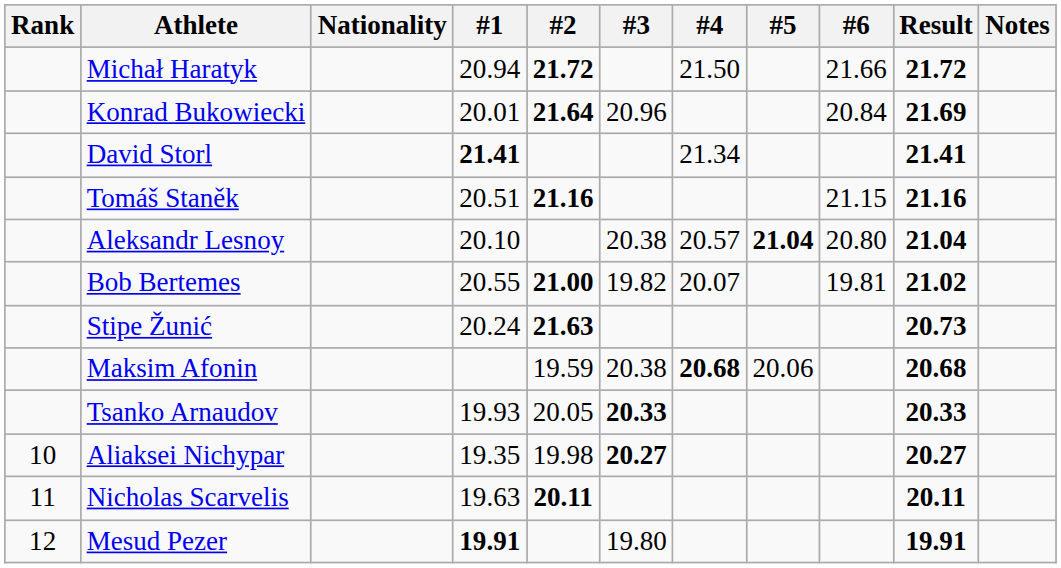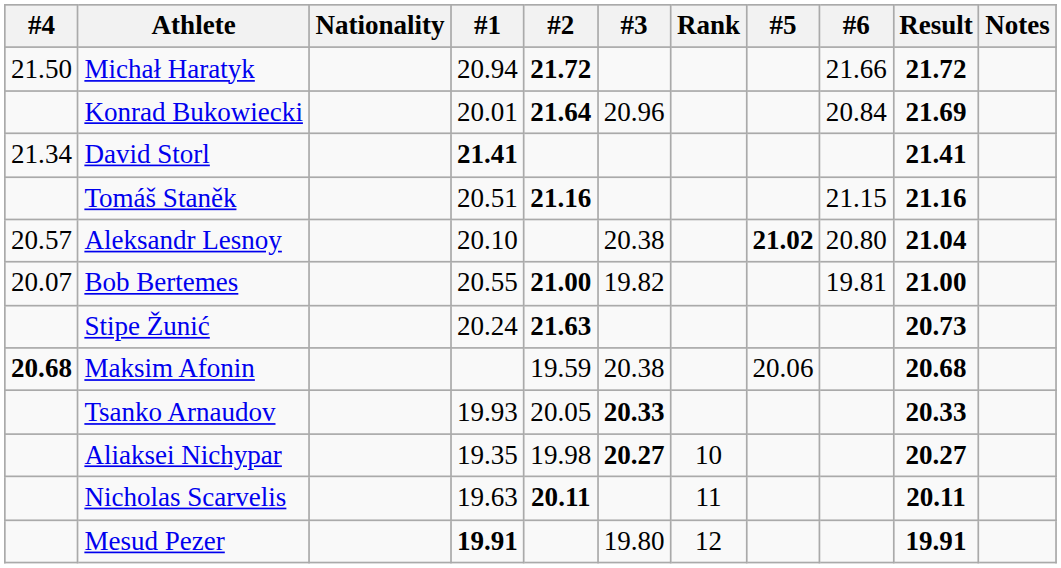 <table class="wikitable sortable" style="text-align:center">
 <tr>
-<th>Rank</th>
+<th>#4</th>
 <th>Athlete</th>
 <th>Nationality</th>
 <th>#1</th>
 <th>#2</th>
 <th>#3</th>
-<th>#4</th>
+<th>Rank</th>
 <th>#5</th>
 <th>#6</th>
 <th>Result</th>
 <th>Notes</th>
 </tr>
 <tr>
-<td></td>
+<td>21.50</td>
 <td align=left><a href='#'>Michał Haratyk</a></td>
 <td align=left></td>
 <td>20.94</td>
 <td><strong>21.72</strong></td>
 <td></td>
-<td>21.50</td>
+<td></td>
 <td></td>
 <td>21.66</td>
 <td><strong>21.72</strong></td>
 <td></td>
 </tr>
 <tr>
 <td></td>
 <td align=left><a href='#'>Konrad Bukowiecki</a></td>
 <td align=left></td>
 <td>20.01</td>
 <td><strong>21.64</strong></td>
 <td>20.96</td>
 <td></td>
 <td></td>
 <td>20.84</td>
 <td><strong>21.69</strong></td>
 <td></td>
 </tr>
 <tr>
-<td></td>
+<td>21.34</td>
 <td align=left><a href='#'>David Storl</a></td>
 <td align=left></td>
 <td><strong>21.41</strong></td>
 <td></td>
 <td></td>
-<td>21.34</td>
+<td></td>
 <td></td>
 <td></td>
 <td><strong>21.41</strong></td>
 <td></td>
 </tr>
 <tr>
 <td></td>
 <td align=left><a href='#'>Tomáš Staněk</a></td>
 <td align=left></td>
 <td>20.51</td>
 <td><strong>21.16</strong></td>
 <td></td>
 <td></td>
 <td></td>
 <td>21.15</td>
 <td><strong>21.16</strong></td>
 <td></td>
 </tr>
 <tr>
-<td></td>
+<td>20.57</td>
 <td align=left><a href='#'>Aleksandr Lesnoy</a></td>
 <td align=left></td>
 <td>20.10</td>
 <td></td>
 <td>20.38</td>
-<td>20.57</td>
-<td><strong>21.04</strong></td>
+<td></td>
+<td><strong>21.02</strong></td>
 <td>20.80</td>
 <td><strong>21.04</strong></td>
 <td></td>
 </tr>
 <tr>
-<td></td>
+<td>20.07</td>
 <td align=left><a href='#'>Bob Bertemes</a></td>
 <td align=left></td>
 <td>20.55</td>
 <td><strong>21.00</strong></td>
 <td>19.82</td>
-<td>20.07</td>
+<td></td>
 <td></td>
 <td>19.81</td>
-<td><strong>21.02</strong></td>
+<td><strong>21.00</strong></td>
 <td><strong></strong></td>
 </tr>
 <tr>
 <td></td>
 <td align=left><a href='#'>Stipe Žunić</a></td>
 <td align=left></td>
 <td>20.24</td>
 <td><strong>21.63</strong></td>
 <td></td>
 <td></td>
 <td></td>
 <td></td>
 <td><strong>20.73</strong></td>
 <td></td>
 </tr>
 <tr>
-<td></td>
+<td><strong>20.68</strong></td>
 <td align=left><a href='#'>Maksim Afonin</a></td>
 <td align=left></td>
 <td></td>
 <td>19.59</td>
 <td>20.38</td>
-<td><strong>20.68</strong></td>
+<td></td>
 <td>20.06</td>
 <td></td>
 <td><strong>20.68</strong></td>
 <td></td>
 </tr>
 <tr>
 <td></td>
 <td align=left><a href='#'>Tsanko Arnaudov</a></td>
 <td align=left></td>
 <td>19.93</td>
 <td>20.05</td>
 <td><strong>20.33</strong></td>
 <td></td>
 <td></td>
 <td></td>
 <td><strong>20.33</strong></td>
 <td></td>
 </tr>
 <tr>
-<td>10</td>
+<td></td>
 <td align=left><a href='#'>Aliaksei Nichypar</a></td>
 <td align=left></td>
 <td>19.35</td>
 <td>19.98</td>
 <td><strong>20.27</strong></td>
-<td></td>
+<td>10</td>
 <td></td>
 <td></td>
 <td><strong>20.27</strong></td>
 <td></td>
 </tr>
 <tr>
-<td>11</td>
+<td></td>
 <td align=left><a href='#'>Nicholas Scarvelis</a></td>
 <td align=left></td>
 <td>19.63</td>
 <td><strong>20.11</strong></td>
 <td></td>
-<td></td>
+<td>11</td>
 <td></td>
 <td></td>
 <td><strong>20.11</strong></td>
 <td></td>
 </tr>
 <tr>
-<td>12</td>
+<td></td>
 <td align=left><a href='#'>Mesud Pezer</a></td>
 <td align=left></td>
 <td><strong>19.91</strong></td>
 <td></td>
 <td>19.80</td>
-<td></td>
+<td>12</td>
 <td></td>
 <td></td>
 <td><strong>19.91</strong></td>
 <td></td>
 </tr>
 </table>
